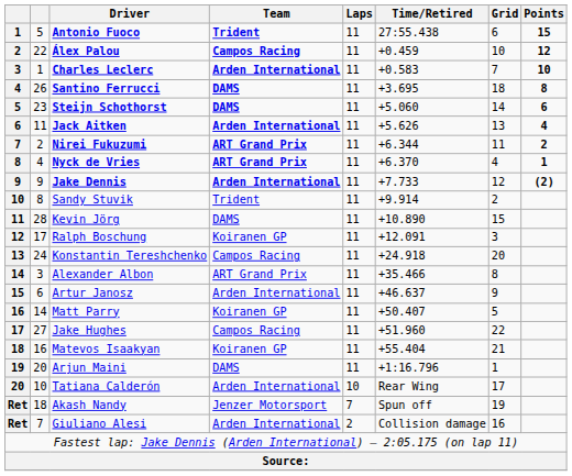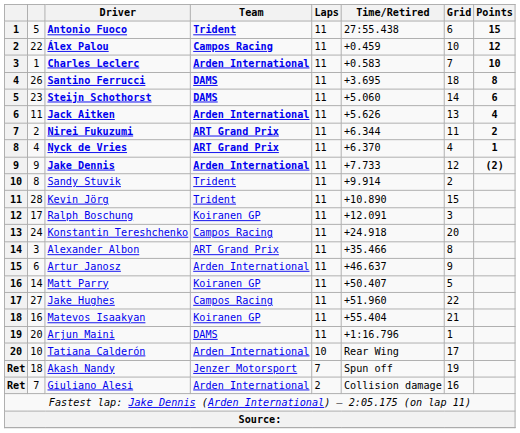 <table class="wikitable" style="font-size:85%">
 <tr>
 <th></th>
 <th></th>
 <th>Driver</th>
 <th>Team</th>
 <th>Laps</th>
 <th>Time/Retired</th>
 <th>Grid</th>
 <th>Points</th>
 </tr>
 <tr>
 <th>1</th>
 <td align="center">5</td>
 <td> <strong><a href='#'>Antonio Fuoco</a></strong></td>
 <td><strong><a href='#'>Trident</a></strong></td>
 <td>11</td>
 <td>27:55.438</td>
 <td>6</td>
 <td align="center"><strong>15</strong></td>
 </tr>
 <tr>
 <th>2</th>
 <td align="center">22</td>
 <td> <strong><a href='#'>Álex Palou</a></strong></td>
 <td><strong><a href='#'>Campos Racing</a></strong></td>
 <td>11</td>
 <td>+0.459</td>
 <td>10</td>
 <td align="center"><strong>12</strong></td>
 </tr>
 <tr>
 <th>3</th>
 <td align="center">1</td>
 <td> <strong><a href='#'>Charles Leclerc</a></strong></td>
 <td><strong><a href='#'>Arden International</a></strong></td>
 <td>11</td>
 <td>+0.583</td>
 <td>7</td>
 <td align="center"><strong>10</strong></td>
 </tr>
 <tr>
 <th>4</th>
 <td align="center">26</td>
 <td> <strong><a href='#'>Santino Ferrucci</a></strong></td>
 <td><strong><a href='#'>DAMS</a></strong></td>
 <td>11</td>
 <td>+3.695</td>
 <td>18</td>
 <td align="center"><strong>8</strong></td>
 </tr>
 <tr>
 <th>5</th>
 <td align="center">23</td>
 <td> <strong><a href='#'>Steijn Schothorst</a></strong></td>
 <td><strong><a href='#'>DAMS</a></strong></td>
 <td>11</td>
 <td>+5.060</td>
 <td>14</td>
 <td align="center"><strong>6</strong></td>
 </tr>
 <tr>
 <th>6</th>
 <td align="center">11</td>
 <td> <strong><a href='#'>Jack Aitken</a></strong></td>
 <td><strong><a href='#'>Arden International</a></strong></td>
 <td>11</td>
 <td>+5.626</td>
 <td>13</td>
 <td align="center"><strong>4</strong></td>
 </tr>
 <tr>
 <th>7</th>
 <td align="center">2</td>
 <td> <strong><a href='#'>Nirei Fukuzumi</a></strong></td>
 <td><strong><a href='#'>ART Grand Prix</a></strong></td>
 <td>11</td>
 <td>+6.344</td>
 <td>11</td>
 <td align="center"><strong>2</strong></td>
 </tr>
 <tr>
 <th>8</th>
 <td align="center">4</td>
 <td> <strong><a href='#'>Nyck de Vries</a></strong></td>
 <td><strong><a href='#'>ART Grand Prix</a></strong></td>
 <td>11</td>
 <td>+6.370</td>
 <td>4</td>
 <td align="center"><strong>1</strong></td>
 </tr>
 <tr>
 <th>9</th>
 <td align="center">9</td>
 <td> <strong><a href='#'>Jake Dennis</a></strong></td>
 <td><strong><a href='#'>Arden International</a></strong></td>
 <td>11</td>
 <td>+7.733</td>
 <td>12</td>
 <td align="center"><strong>(2)</strong></td>
 </tr>
 <tr>
 <th>10</th>
 <td align="center">8</td>
 <td> <a href='#'>Sandy Stuvik</a></td>
 <td><a href='#'>Trident</a></td>
 <td>11</td>
 <td>+9.914</td>
 <td>2</td>
 <td></td>
 </tr>
 <tr>
 <th>11</th>
 <td align="center">28</td>
 <td> <a href='#'>Kevin Jörg</a></td>
-<td><a href='#'>DAMS</a></td>
+<td><a href='#'>Trident</a></td>
 <td>11</td>
 <td>+10.890</td>
 <td>15</td>
 <td></td>
 </tr>
 <tr>
 <th>12</th>
 <td align="center">17</td>
 <td> <a href='#'>Ralph Boschung</a></td>
 <td><a href='#'>Koiranen GP</a></td>
 <td>11</td>
 <td>+12.091</td>
 <td>3</td>
 <td></td>
 </tr>
 <tr>
 <th>13</th>
 <td align="center">24</td>
 <td> <a href='#'>Konstantin Tereshchenko</a></td>
 <td><a href='#'>Campos Racing</a></td>
 <td>11</td>
 <td>+24.918</td>
 <td>20</td>
 <td></td>
 </tr>
 <tr>
 <th>14</th>
 <td align="center">3</td>
 <td> <a href='#'>Alexander Albon</a></td>
 <td><a href='#'>ART Grand Prix</a></td>
 <td>11</td>
 <td>+35.466</td>
 <td>8</td>
 <td></td>
 </tr>
 <tr>
 <th>15</th>
 <td align="center">6</td>
 <td> <a href='#'>Artur Janosz</a></td>
 <td><a href='#'>Arden International</a></td>
 <td>11</td>
 <td>+46.637</td>
 <td>9</td>
 <td></td>
 </tr>
 <tr>
 <th>16</th>
 <td align="center">14</td>
 <td> <a href='#'>Matt Parry</a></td>
 <td><a href='#'>Koiranen GP</a></td>
 <td>11</td>
 <td>+50.407</td>
 <td>5</td>
 <td></td>
 </tr>
 <tr>
 <th>17</th>
 <td align="center">27</td>
 <td> <a href='#'>Jake Hughes</a></td>
 <td><a href='#'>Campos Racing</a></td>
 <td>11</td>
 <td>+51.960</td>
 <td>22</td>
 <td></td>
 </tr>
 <tr>
 <th>18</th>
 <td align="center">16</td>
 <td> <a href='#'>Matevos Isaakyan</a></td>
 <td><a href='#'>Koiranen GP</a></td>
 <td>11</td>
 <td>+55.404</td>
 <td>21</td>
 <td></td>
 </tr>
 <tr>
 <th>19</th>
 <td align="center">20</td>
 <td> <a href='#'>Arjun Maini</a></td>
 <td><a href='#'>DAMS</a></td>
 <td>11</td>
 <td>+1:16.796</td>
 <td>1</td>
 <td></td>
 </tr>
 <tr>
 <th>20</th>
 <td align="center">10</td>
 <td> <a href='#'>Tatiana Calderón</a></td>
 <td><a href='#'>Arden International</a></td>
 <td>10</td>
 <td>Rear Wing</td>
 <td>17</td>
 <td></td>
 </tr>
 <tr>
 <th>Ret</th>
 <td align="center">18</td>
 <td> <a href='#'>Akash Nandy</a></td>
 <td><a href='#'>Jenzer Motorsport</a></td>
 <td>7</td>
 <td>Spun off</td>
 <td>19</td>
 <td></td>
 </tr>
 <tr>
 <th>Ret</th>
 <td align="center">7</td>
 <td> <a href='#'>Giuliano Alesi</a></td>
 <td><a href='#'>Arden International</a></td>
 <td>2</td>
 <td>Collision damage</td>
 <td>16</td>
 <td></td>
 </tr>
 <tr>
 <td colspan="8" align="center"><em>Fastest lap:  <a href='#'>Jake Dennis</a> (<a href='#'>Arden International</a>) – 2:05.175 (on lap 11)</em></td>
 </tr>
 <tr>
 <th colspan="8">Source:</th>
 </tr>
 <tr>
 </tr>
 </table>
